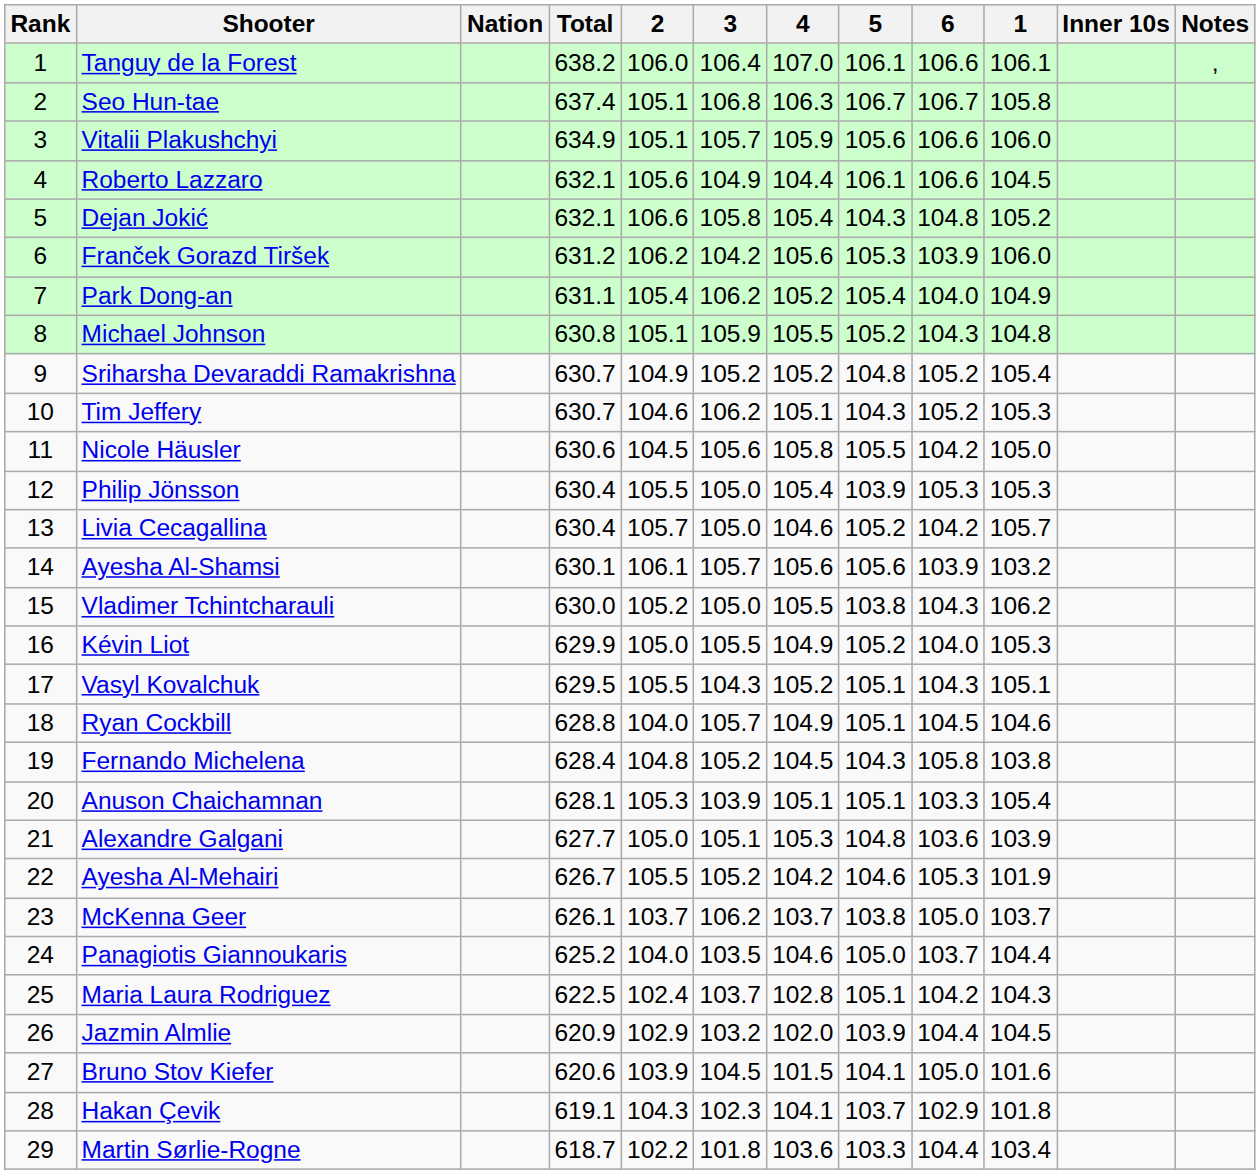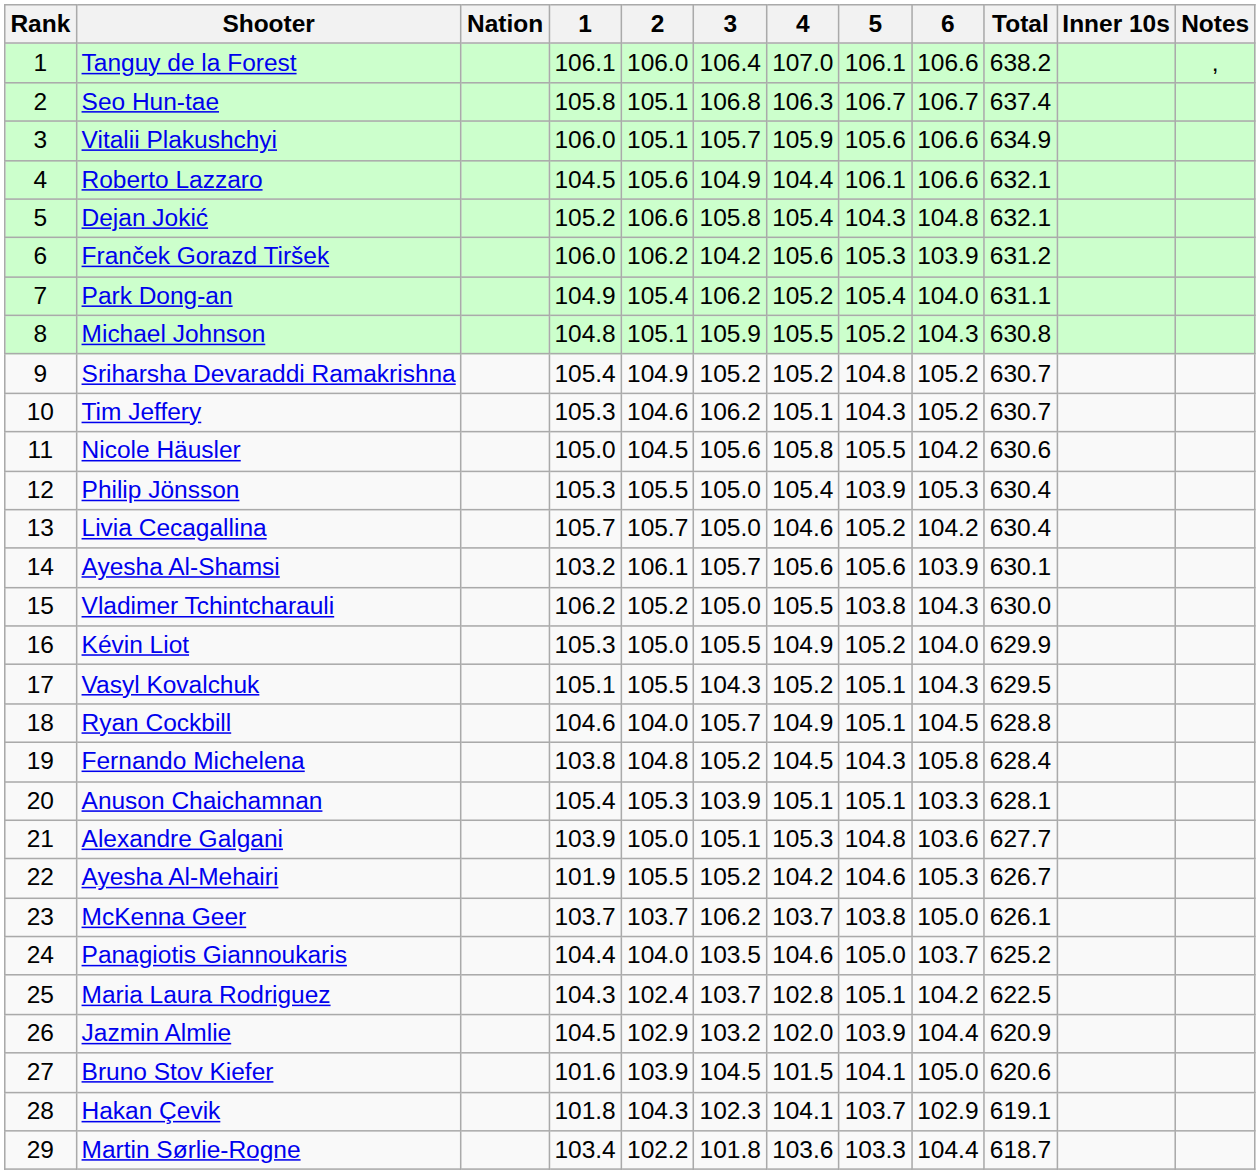 <table class="wikitable sortable" style="text-align:center">
 <tr>
 <th>Rank</th>
 <th>Shooter</th>
 <th>Nation</th>
-<th>Total</th>
+<th>1</th>
 <th>2</th>
 <th>3</th>
 <th>4</th>
 <th>5</th>
 <th>6</th>
-<th>1</th>
+<th>Total</th>
 <th>Inner 10s</th>
 <th>Notes</th>
 </tr>
 <tr bgcolor=#ccffcc>
 <td>1</td>
 <td align=left><a href='#'>Tanguy de la Forest</a></td>
 <td align=left></td>
-<td>638.2</td>
+<td>106.1</td>
 <td>106.0</td>
 <td>106.4</td>
 <td>107.0</td>
 <td>106.1</td>
 <td>106.6</td>
-<td>106.1</td>
+<td>638.2</td>
 <td></td>
 <td>, </td>
 </tr>
 <tr bgcolor=#ccffcc>
 <td>2</td>
 <td align=left><a href='#'>Seo Hun-tae</a></td>
 <td align=left></td>
-<td>637.4</td>
+<td>105.8</td>
 <td>105.1</td>
 <td>106.8</td>
 <td>106.3</td>
 <td>106.7</td>
 <td>106.7</td>
-<td>105.8</td>
+<td>637.4</td>
 <td></td>
 <td></td>
 </tr>
 <tr bgcolor=#ccffcc>
 <td>3</td>
 <td align=left><a href='#'>Vitalii Plakushchyi</a></td>
 <td align=left></td>
-<td>634.9</td>
+<td>106.0</td>
 <td>105.1</td>
 <td>105.7</td>
 <td>105.9</td>
 <td>105.6</td>
 <td>106.6</td>
-<td>106.0</td>
+<td>634.9</td>
 <td></td>
 <td></td>
 </tr>
 <tr bgcolor=#ccffcc>
 <td>4</td>
 <td align=left><a href='#'>Roberto Lazzaro</a></td>
 <td align=left></td>
-<td>632.1</td>
+<td>104.5</td>
 <td>105.6</td>
 <td>104.9</td>
 <td>104.4</td>
 <td>106.1</td>
 <td>106.6</td>
-<td>104.5</td>
+<td>632.1</td>
 <td></td>
 <td></td>
 </tr>
 <tr bgcolor=#ccffcc>
 <td>5</td>
 <td align=left><a href='#'>Dejan Jokić</a></td>
 <td align=left></td>
-<td>632.1</td>
+<td>105.2</td>
 <td>106.6</td>
 <td>105.8</td>
 <td>105.4</td>
 <td>104.3</td>
 <td>104.8</td>
-<td>105.2</td>
+<td>632.1</td>
 <td></td>
 <td></td>
 </tr>
 <tr bgcolor=#ccffcc>
 <td>6</td>
 <td align=left><a href='#'>Franček Gorazd Tiršek</a></td>
 <td align=left></td>
-<td>631.2</td>
+<td>106.0</td>
 <td>106.2</td>
 <td>104.2</td>
 <td>105.6</td>
 <td>105.3</td>
 <td>103.9</td>
-<td>106.0</td>
+<td>631.2</td>
 <td></td>
 <td></td>
 </tr>
 <tr bgcolor=#ccffcc>
 <td>7</td>
 <td align=left><a href='#'>Park Dong-an</a></td>
 <td align=left></td>
-<td>631.1</td>
+<td>104.9</td>
 <td>105.4</td>
 <td>106.2</td>
 <td>105.2</td>
 <td>105.4</td>
 <td>104.0</td>
-<td>104.9</td>
+<td>631.1</td>
 <td></td>
 <td></td>
 </tr>
 <tr bgcolor=#ccffcc>
 <td>8</td>
 <td align=left><a href='#'>Michael Johnson</a></td>
 <td align=left></td>
-<td>630.8</td>
+<td>104.8</td>
 <td>105.1</td>
 <td>105.9</td>
 <td>105.5</td>
 <td>105.2</td>
 <td>104.3</td>
-<td>104.8</td>
+<td>630.8</td>
 <td></td>
 <td></td>
 </tr>
 <tr>
 <td>9</td>
 <td align=left><a href='#'>Sriharsha Devaraddi Ramakrishna</a></td>
 <td align=left></td>
-<td>630.7</td>
+<td>105.4</td>
 <td>104.9</td>
 <td>105.2</td>
 <td>105.2</td>
 <td>104.8</td>
 <td>105.2</td>
-<td>105.4</td>
+<td>630.7</td>
 <td></td>
 <td></td>
 </tr>
 <tr>
 <td>10</td>
 <td align=left><a href='#'>Tim Jeffery</a></td>
 <td align=left></td>
-<td>630.7</td>
+<td>105.3</td>
 <td>104.6</td>
 <td>106.2</td>
 <td>105.1</td>
 <td>104.3</td>
 <td>105.2</td>
-<td>105.3</td>
+<td>630.7</td>
 <td></td>
 <td></td>
 </tr>
 <tr>
 <td>11</td>
 <td align=left><a href='#'>Nicole Häusler</a></td>
 <td align=left></td>
-<td>630.6</td>
+<td>105.0</td>
 <td>104.5</td>
 <td>105.6</td>
 <td>105.8</td>
 <td>105.5</td>
 <td>104.2</td>
-<td>105.0</td>
+<td>630.6</td>
 <td></td>
 <td></td>
 </tr>
 <tr>
 <td>12</td>
 <td align=left><a href='#'>Philip Jönsson</a></td>
 <td align=left></td>
-<td>630.4</td>
+<td>105.3</td>
 <td>105.5</td>
 <td>105.0</td>
 <td>105.4</td>
 <td>103.9</td>
 <td>105.3</td>
-<td>105.3</td>
+<td>630.4</td>
 <td></td>
 <td></td>
 </tr>
 <tr>
 <td>13</td>
 <td align=left><a href='#'>Livia Cecagallina</a></td>
 <td align=left></td>
-<td>630.4</td>
+<td>105.7</td>
 <td>105.7</td>
 <td>105.0</td>
 <td>104.6</td>
 <td>105.2</td>
 <td>104.2</td>
-<td>105.7</td>
+<td>630.4</td>
 <td></td>
 <td></td>
 </tr>
 <tr>
 <td>14</td>
 <td align=left><a href='#'>Ayesha Al-Shamsi</a></td>
 <td align=left></td>
-<td>630.1</td>
+<td>103.2</td>
 <td>106.1</td>
 <td>105.7</td>
 <td>105.6</td>
 <td>105.6</td>
 <td>103.9</td>
-<td>103.2</td>
+<td>630.1</td>
 <td></td>
 <td></td>
 </tr>
 <tr>
 <td>15</td>
 <td align=left><a href='#'>Vladimer Tchintcharauli</a></td>
 <td align=left></td>
-<td>630.0</td>
+<td>106.2</td>
 <td>105.2</td>
 <td>105.0</td>
 <td>105.5</td>
 <td>103.8</td>
 <td>104.3</td>
-<td>106.2</td>
+<td>630.0</td>
 <td></td>
 <td></td>
 </tr>
 <tr>
 <td>16</td>
 <td align=left><a href='#'>Kévin Liot</a></td>
 <td align=left></td>
-<td>629.9</td>
+<td>105.3</td>
 <td>105.0</td>
 <td>105.5</td>
 <td>104.9</td>
 <td>105.2</td>
 <td>104.0</td>
-<td>105.3</td>
+<td>629.9</td>
 <td></td>
 <td></td>
 </tr>
 <tr>
 <td>17</td>
 <td align=left><a href='#'>Vasyl Kovalchuk</a></td>
 <td align=left></td>
-<td>629.5</td>
+<td>105.1</td>
 <td>105.5</td>
 <td>104.3</td>
 <td>105.2</td>
 <td>105.1</td>
 <td>104.3</td>
-<td>105.1</td>
+<td>629.5</td>
 <td></td>
 <td></td>
 </tr>
 <tr>
 <td>18</td>
 <td align=left><a href='#'>Ryan Cockbill</a></td>
 <td align=left></td>
-<td>628.8</td>
+<td>104.6</td>
 <td>104.0</td>
 <td>105.7</td>
 <td>104.9</td>
 <td>105.1</td>
 <td>104.5</td>
-<td>104.6</td>
+<td>628.8</td>
 <td></td>
 <td></td>
 </tr>
 <tr>
 <td>19</td>
 <td align=left><a href='#'>Fernando Michelena</a></td>
 <td align=left></td>
-<td>628.4</td>
+<td>103.8</td>
 <td>104.8</td>
 <td>105.2</td>
 <td>104.5</td>
 <td>104.3</td>
 <td>105.8</td>
-<td>103.8</td>
+<td>628.4</td>
 <td></td>
 <td></td>
 </tr>
 <tr>
 <td>20</td>
 <td align=left><a href='#'>Anuson Chaichamnan</a></td>
 <td align=left></td>
-<td>628.1</td>
+<td>105.4</td>
 <td>105.3</td>
 <td>103.9</td>
 <td>105.1</td>
 <td>105.1</td>
 <td>103.3</td>
-<td>105.4</td>
+<td>628.1</td>
 <td></td>
 <td></td>
 </tr>
 <tr>
 <td>21</td>
 <td align=left><a href='#'>Alexandre Galgani</a></td>
 <td align=left></td>
-<td>627.7</td>
+<td>103.9</td>
 <td>105.0</td>
 <td>105.1</td>
 <td>105.3</td>
 <td>104.8</td>
 <td>103.6</td>
-<td>103.9</td>
+<td>627.7</td>
 <td></td>
 <td></td>
 </tr>
 <tr>
 <td>22</td>
 <td align=left><a href='#'>Ayesha Al-Mehairi</a></td>
 <td align=left></td>
-<td>626.7</td>
+<td>101.9</td>
 <td>105.5</td>
 <td>105.2</td>
 <td>104.2</td>
 <td>104.6</td>
 <td>105.3</td>
-<td>101.9</td>
+<td>626.7</td>
 <td></td>
 <td></td>
 </tr>
 <tr>
 <td>23</td>
 <td align=left><a href='#'>McKenna Geer</a></td>
 <td align=left></td>
-<td>626.1</td>
+<td>103.7</td>
 <td>103.7</td>
 <td>106.2</td>
 <td>103.7</td>
 <td>103.8</td>
 <td>105.0</td>
-<td>103.7</td>
+<td>626.1</td>
 <td></td>
 <td></td>
 </tr>
 <tr>
 <td>24</td>
 <td align=left><a href='#'>Panagiotis Giannoukaris</a></td>
 <td align=left></td>
-<td>625.2</td>
+<td>104.4</td>
 <td>104.0</td>
 <td>103.5</td>
 <td>104.6</td>
 <td>105.0</td>
 <td>103.7</td>
-<td>104.4</td>
+<td>625.2</td>
 <td></td>
 <td></td>
 </tr>
 <tr>
 <td>25</td>
 <td align=left><a href='#'>Maria Laura Rodriguez</a></td>
 <td align=left></td>
-<td>622.5</td>
+<td>104.3</td>
 <td>102.4</td>
 <td>103.7</td>
 <td>102.8</td>
 <td>105.1</td>
 <td>104.2</td>
-<td>104.3</td>
+<td>622.5</td>
 <td></td>
 <td></td>
 </tr>
 <tr>
 <td>26</td>
 <td align=left><a href='#'>Jazmin Almlie</a></td>
 <td align=left></td>
-<td>620.9</td>
+<td>104.5</td>
 <td>102.9</td>
 <td>103.2</td>
 <td>102.0</td>
 <td>103.9</td>
 <td>104.4</td>
-<td>104.5</td>
+<td>620.9</td>
 <td></td>
 <td></td>
 </tr>
 <tr>
 <td>27</td>
 <td align=left><a href='#'>Bruno Stov Kiefer</a></td>
 <td align=left></td>
-<td>620.6</td>
+<td>101.6</td>
 <td>103.9</td>
 <td>104.5</td>
 <td>101.5</td>
 <td>104.1</td>
 <td>105.0</td>
-<td>101.6</td>
+<td>620.6</td>
 <td></td>
 <td></td>
 </tr>
 <tr>
 <td>28</td>
 <td align=left><a href='#'>Hakan Çevik</a></td>
 <td align=left></td>
-<td>619.1</td>
+<td>101.8</td>
 <td>104.3</td>
 <td>102.3</td>
 <td>104.1</td>
 <td>103.7</td>
 <td>102.9</td>
-<td>101.8</td>
+<td>619.1</td>
 <td></td>
 <td></td>
 </tr>
 <tr>
 <td>29</td>
 <td align=left><a href='#'>Martin Sørlie-Rogne</a></td>
 <td align=left></td>
-<td>618.7</td>
+<td>103.4</td>
 <td>102.2</td>
 <td>101.8</td>
 <td>103.6</td>
 <td>103.3</td>
 <td>104.4</td>
-<td>103.4</td>
+<td>618.7</td>
 <td></td>
 <td></td>
 </tr>
 </table>
